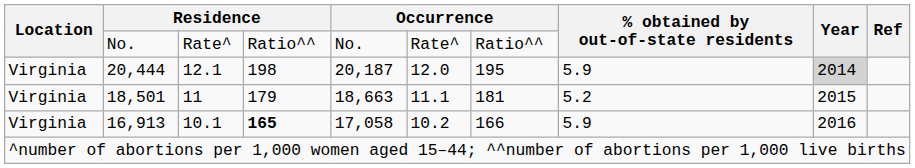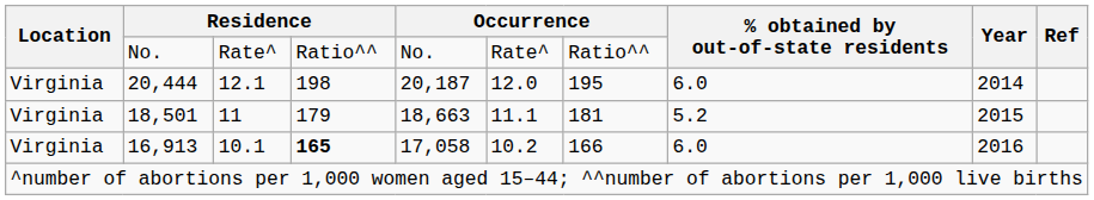 <table class="wikitable">
 <tr>
 <th rowspan="2">Location</th>
 <th colspan="3">Residence</th>
 <th colspan="3">Occurrence</th>
 <th rowspan="2">% obtained by<br>out-of-state residents</th>
 <th rowspan="2">Year</th>
 <th rowspan="2">Ref</th>
 </tr>
 <tr>
 <td>No.</td>
 <td>Rate^</td>
 <td>Ratio^^</td>
 <td>No.</td>
 <td>Rate^</td>
 <td>Ratio^^</td>
 </tr>
 <tr>
 <td>Virginia</td>
 <td>20,444</td>
 <td>12.1</td>
 <td>198</td>
 <td>20,187</td>
 <td>12.0</td>
 <td>195</td>
-<td>5.9</td>
-<td style="background: lightgrey;">2014</td>
+<td>6.0</td>
+<td>2014</td>
 <td></td>
 </tr>
 <tr>
 <td>Virginia</td>
 <td>18,501</td>
 <td>11</td>
 <td>179</td>
 <td>18,663</td>
 <td>11.1</td>
 <td>181</td>
 <td>5.2</td>
 <td>2015</td>
 <td></td>
 </tr>
 <tr>
 <td>Virginia</td>
 <td>16,913</td>
 <td>10.1</td>
 <td><strong>165</strong></td>
 <td>17,058</td>
 <td>10.2</td>
 <td>166</td>
-<td>5.9</td>
+<td>6.0</td>
 <td>2016</td>
 <td></td>
 </tr>
 <tr>
 <td colspan="10">^number of abortions per 1,000 women aged 15–44; ^^number of abortions per 1,000 live births</td>
 </tr>
 </table>
